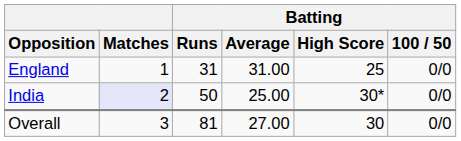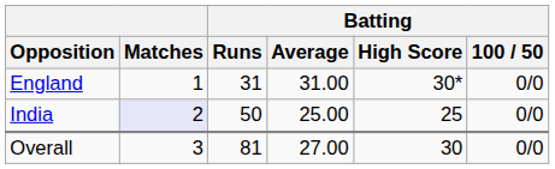 <table class="wikitable">
 <tr>
 <th colspan=2> </th>
 <th colspan=4>Batting</th>
 </tr>
 <tr>
 <th style="text-align:left;">Opposition</th>
 <th>Matches</th>
 <th>Runs</th>
 <th>Average</th>
 <th>High Score</th>
 <th>100 / 50</th>
 </tr>
 <tr style="text-align:right;">
 <td style="text-align:left;"><a href='#'>England</a></td>
 <td>1</td>
 <td>31</td>
 <td>31.00</td>
-<td>25</td>
+<td>30*</td>
 <td>0/0</td>
 </tr>
 <tr style="text-align:right;">
 <td style="text-align:left;"><a href='#'>India</a></td>
 <td style="background: lavender;">2</td>
 <td>50</td>
 <td>25.00</td>
-<td>30*</td>
+<td>25</td>
 <td>0/0</td>
 </tr>
 <tr style="text-align:right; border-top:solid 2px grey;">
 <td style="text-align:left;">Overall</td>
 <td>3</td>
 <td>81</td>
 <td>27.00</td>
 <td>30</td>
 <td>0/0</td>
 </tr>
 </table>
